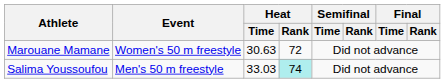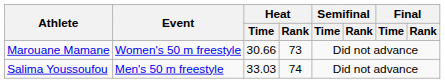 <table class=wikitable style="font-size:90%">
 <tr>
 <th rowspan="2">Athlete</th>
 <th rowspan="2">Event</th>
 <th colspan="2">Heat</th>
 <th colspan="2">Semifinal</th>
 <th colspan="2">Final</th>
 </tr>
 <tr style="font-size:95%">
 <th>Time</th>
 <th>Rank</th>
 <th>Time</th>
 <th>Rank</th>
 <th>Time</th>
 <th>Rank</th>
 </tr>
 <tr align=center>
 <td align=left><a href='#'>Marouane Mamane</a></td>
 <td align=left><a href='#'>Women's 50 m freestyle</a></td>
-<td>30.63</td>
-<td>72</td>
+<td>30.66</td>
+<td>73</td>
 <td colspan=4>Did not advance</td>
 </tr>
 <tr align=center>
 <td align=left><a href='#'>Salima Youssoufou</a></td>
 <td align=left><a href='#'>Men's 50 m freestyle</a></td>
 <td>33.03</td>
-<td style="background: paleturquoise;">74</td>
+<td>74</td>
 <td colspan=4>Did not advance</td>
 </tr>
 </table>
